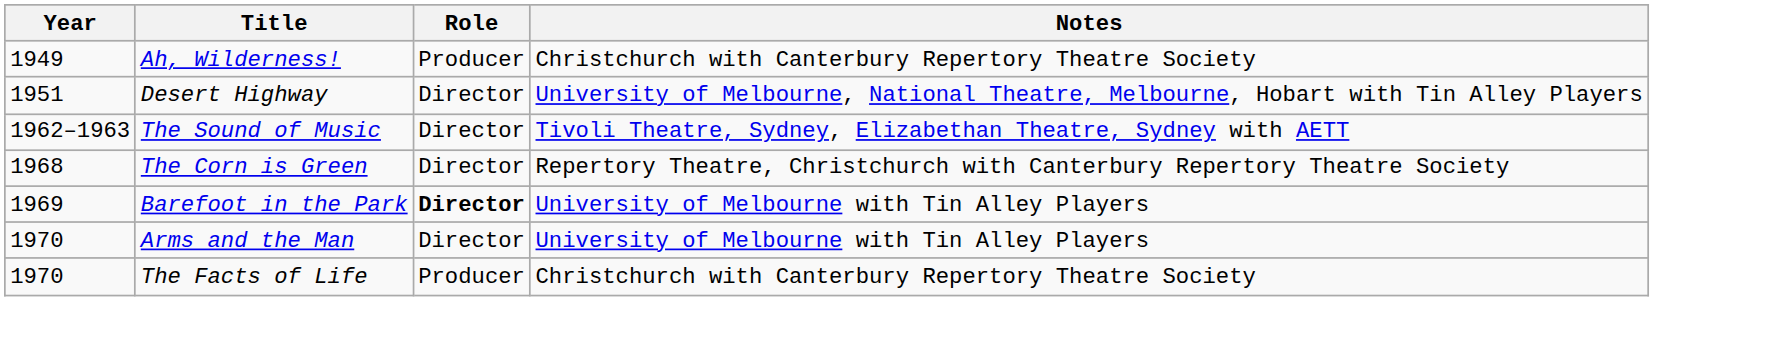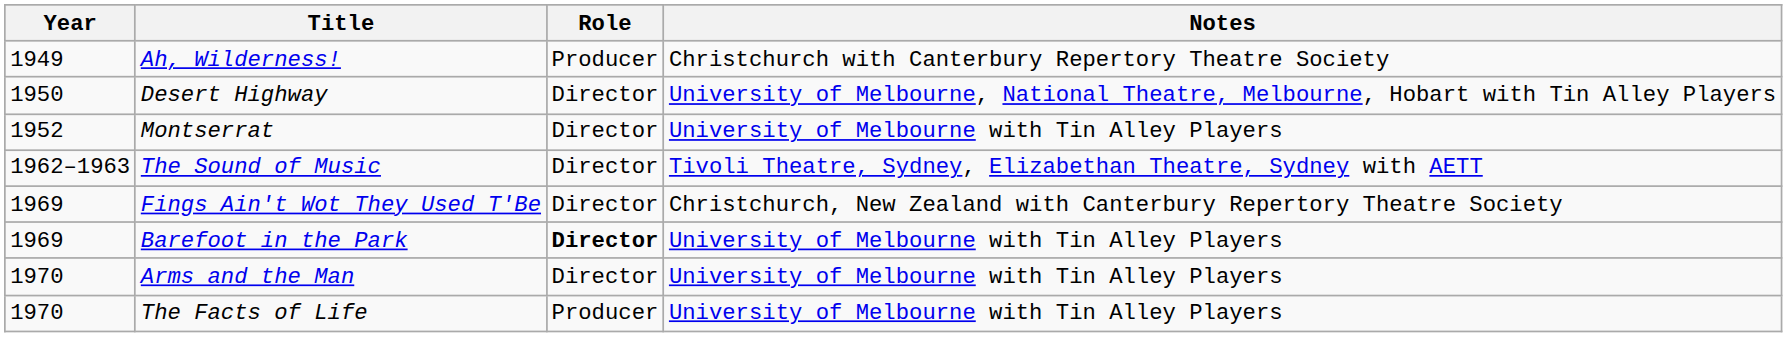 <table class=wikitable>
 <tr>
 <th>Year</th>
 <th>Title</th>
 <th>Role</th>
 <th>Notes</th>
 </tr>
 <tr>
 <td>1949</td>
 <td><em><a href='#'>Ah, Wilderness!</a></em></td>
 <td>Producer</td>
 <td>Christchurch with Canterbury Repertory Theatre Society</td>
 </tr>
 <tr>
-<td>1951</td>
+<td>1950</td>
 <td><em>Desert Highway</em></td>
 <td>Director</td>
 <td><a href='#'>University of Melbourne</a>, <a href='#'>National Theatre, Melbourne</a>, Hobart with Tin Alley Players</td>
+</tr>
+<tr>
+<td>1952</td>
+<td><em>Montserrat</em></td>
+<td>Director</td>
+<td><a href='#'>University of Melbourne</a> with Tin Alley Players</td>
 </tr>
 <tr>
 <td>1962–1963</td>
 <td><em><a href='#'>The Sound of Music</a></em></td>
 <td>Director</td>
 <td><a href='#'>Tivoli Theatre, Sydney</a>, <a href='#'>Elizabethan Theatre, Sydney</a> with <a href='#'>AETT</a></td>
 </tr>
 <tr>
-<td>1968</td>
-<td><em><a href='#'>The Corn is Green</a></em></td>
+<td>1969</td>
+<td><em><a href='#'>Fings Ain't Wot They Used T'Be</a></em></td>
 <td>Director</td>
-<td>Repertory Theatre, Christchurch with Canterbury Repertory Theatre Society</td>
+<td>Christchurch, New Zealand with Canterbury Repertory Theatre Society</td>
 </tr>
 <tr>
 <td>1969</td>
 <td><em><a href='#'>Barefoot in the Park</a></em></td>
 <td><strong>Director</strong></td>
 <td><a href='#'>University of Melbourne</a> with Tin Alley Players</td>
 </tr>
 <tr>
 <td>1970</td>
 <td><em><a href='#'>Arms and the Man</a></em></td>
 <td>Director</td>
 <td><a href='#'>University of Melbourne</a> with Tin Alley Players</td>
 </tr>
 <tr>
 <td>1970</td>
 <td><em>The Facts of Life</em></td>
 <td>Producer</td>
-<td>Christchurch with Canterbury Repertory Theatre Society</td>
+<td><a href='#'>University of Melbourne</a> with Tin Alley Players</td>
 </tr>
 </table>
